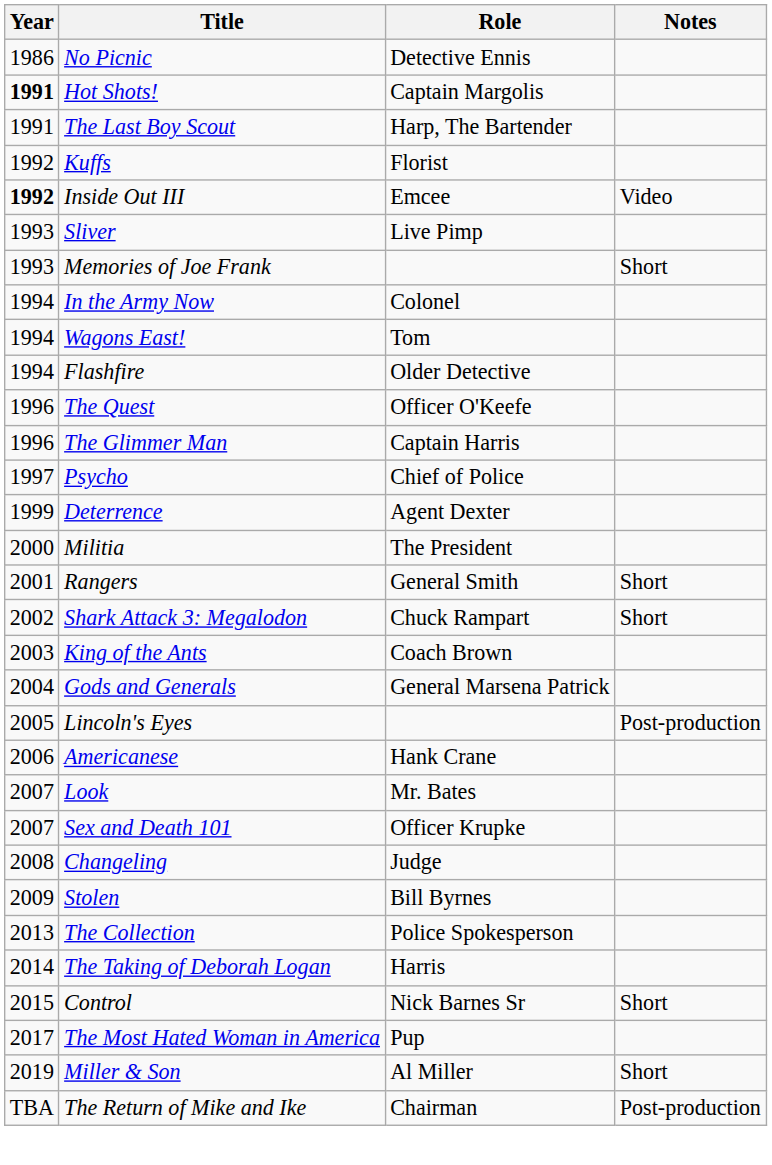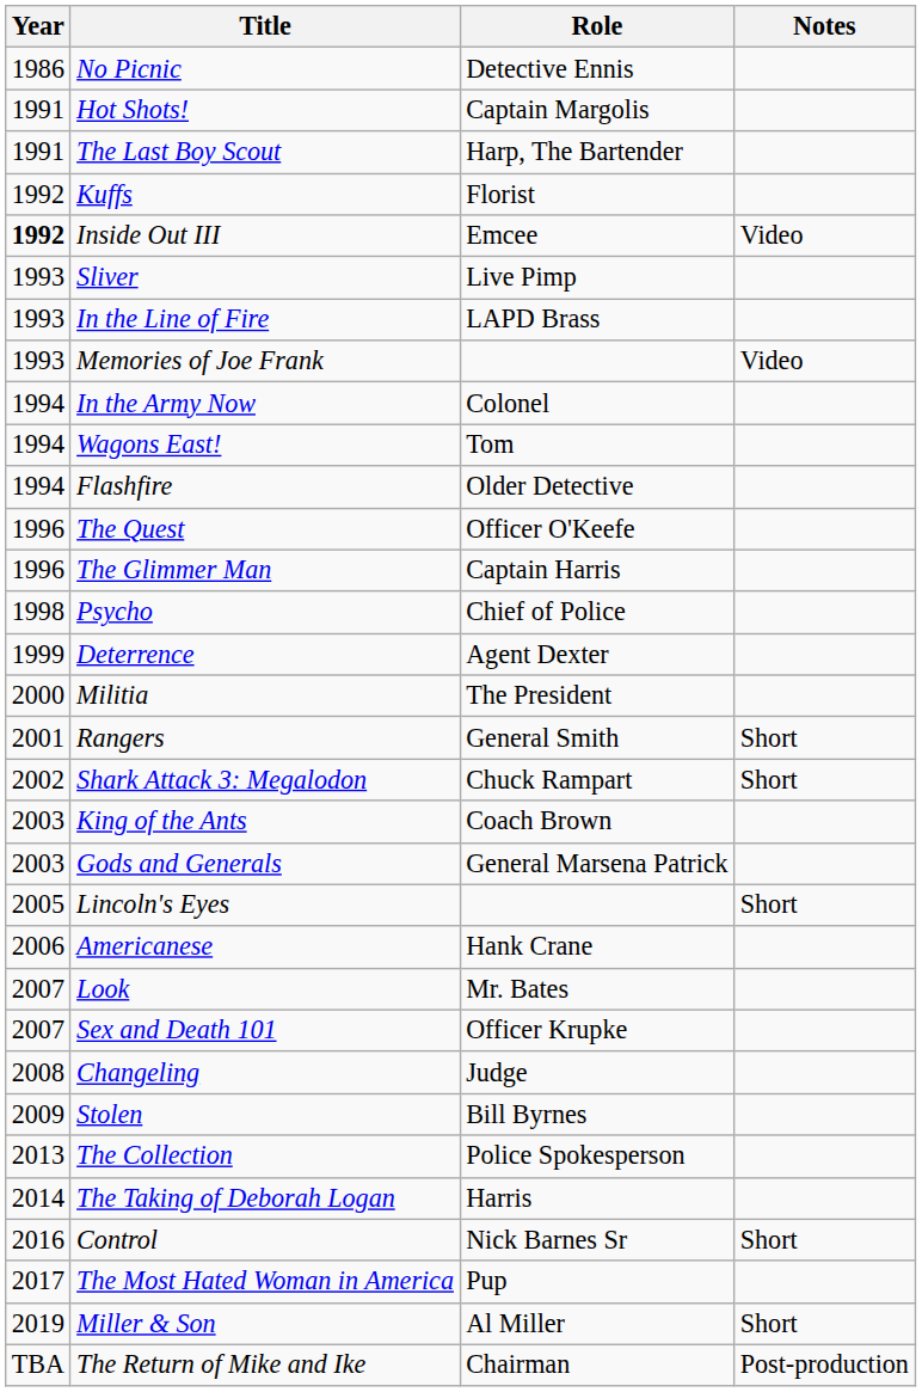 <table class="wikitable">
 <tr>
 <th>Year</th>
 <th>Title</th>
 <th>Role</th>
 <th>Notes</th>
 </tr>
 <tr>
 <td>1986</td>
 <td><em><a href='#'>No Picnic</a></em></td>
 <td>Detective Ennis</td>
 <td></td>
 </tr>
 <tr>
-<td><strong>1991</strong></td>
+<td>1991</td>
 <td><em><a href='#'>Hot Shots!</a></em></td>
 <td>Captain Margolis</td>
 <td></td>
 </tr>
 <tr>
 <td>1991</td>
 <td><em><a href='#'>The Last Boy Scout</a></em></td>
 <td>Harp, The Bartender</td>
 <td></td>
 </tr>
 <tr>
 <td>1992</td>
 <td><em><a href='#'>Kuffs</a></em></td>
 <td>Florist</td>
 <td></td>
 </tr>
 <tr>
 <td><strong>1992</strong></td>
 <td><em>Inside Out III</em></td>
 <td>Emcee</td>
 <td>Video</td>
 </tr>
 <tr>
 <td>1993</td>
 <td><a href='#'><em>Sliver</em></a></td>
 <td>Live Pimp</td>
 <td></td>
 </tr>
 <tr>
 <td>1993</td>
+<td><em><a href='#'>In the Line of Fire</a></em></td>
+<td>LAPD Brass</td>
+<td></td>
+</tr>
+<tr>
+<td>1993</td>
 <td><em>Memories of Joe Frank</em></td>
 <td></td>
-<td>Short</td>
+<td>Video</td>
 </tr>
 <tr>
 <td>1994</td>
 <td><a href='#'><em>In the Army Now</em></a></td>
 <td>Colonel</td>
 <td></td>
 </tr>
 <tr>
 <td>1994</td>
 <td><em><a href='#'>Wagons East!</a></em></td>
 <td>Tom</td>
 <td></td>
 </tr>
 <tr>
 <td>1994</td>
 <td><em>Flashfire</em></td>
 <td>Older Detective</td>
 <td></td>
 </tr>
 <tr>
 <td>1996</td>
 <td><a href='#'><em>The Quest</em></a></td>
 <td>Officer O'Keefe</td>
 <td></td>
 </tr>
 <tr>
 <td>1996</td>
 <td><em><a href='#'>The Glimmer Man</a></em></td>
 <td>Captain Harris</td>
 <td></td>
 </tr>
 <tr>
-<td>1997</td>
+<td>1998</td>
 <td><em><a href='#'>Psycho</a></em></td>
 <td>Chief of Police</td>
 <td></td>
 </tr>
 <tr>
 <td>1999</td>
 <td><a href='#'><em>Deterrence</em></a></td>
 <td>Agent Dexter</td>
 <td></td>
 </tr>
 <tr>
 <td>2000</td>
 <td><em>Militia</em></td>
 <td>The President</td>
 <td></td>
 </tr>
 <tr>
 <td>2001</td>
 <td><em>Rangers</em></td>
 <td>General Smith</td>
 <td>Short</td>
 </tr>
 <tr>
 <td>2002</td>
 <td><em><a href='#'>Shark Attack 3: Megalodon</a></em></td>
 <td>Chuck Rampart</td>
 <td>Short</td>
 </tr>
 <tr>
 <td>2003</td>
 <td><em><a href='#'>King of the Ants</a></em></td>
 <td>Coach Brown</td>
 <td></td>
 </tr>
 <tr>
-<td>2004</td>
+<td>2003</td>
 <td><a href='#'><em>Gods and Generals</em></a></td>
 <td>General Marsena Patrick</td>
 <td></td>
 </tr>
 <tr>
 <td>2005</td>
 <td><em>Lincoln's Eyes</em></td>
 <td></td>
-<td>Post-production</td>
+<td>Short</td>
 </tr>
 <tr>
 <td>2006</td>
 <td><em><a href='#'>Americanese</a></em></td>
 <td>Hank Crane</td>
 <td></td>
 </tr>
 <tr>
 <td>2007</td>
 <td><a href='#'><em>Look</em></a></td>
 <td>Mr. Bates</td>
 <td></td>
 </tr>
 <tr>
 <td>2007</td>
 <td><em><a href='#'>Sex and Death 101</a></em></td>
 <td>Officer Krupke</td>
 <td></td>
 </tr>
 <tr>
 <td>2008</td>
 <td><a href='#'><em>Changeling</em></a></td>
 <td>Judge</td>
 <td></td>
 </tr>
 <tr>
 <td>2009</td>
 <td><a href='#'><em>Stolen</em></a></td>
 <td>Bill Byrnes</td>
 <td></td>
 </tr>
 <tr>
 <td>2013</td>
 <td><a href='#'><em>The Collection</em></a></td>
 <td>Police Spokesperson</td>
 <td></td>
 </tr>
 <tr>
 <td>2014</td>
 <td><em><a href='#'>The Taking of Deborah Logan</a></em></td>
 <td>Harris</td>
 <td></td>
 </tr>
 <tr>
-<td>2015</td>
+<td>2016</td>
 <td><em>Control</em></td>
 <td>Nick Barnes Sr</td>
 <td>Short</td>
 </tr>
 <tr>
 <td>2017</td>
 <td><em><a href='#'>The Most Hated Woman in America</a></em></td>
 <td>Pup</td>
 <td></td>
 </tr>
 <tr>
 <td>2019</td>
 <td><em><a href='#'>Miller & Son</a></em></td>
 <td>Al Miller</td>
 <td>Short</td>
 </tr>
 <tr>
 <td>TBA</td>
 <td><em>The Return of Mike and Ike</em></td>
 <td>Chairman</td>
 <td>Post-production</td>
 </tr>
 </table>
